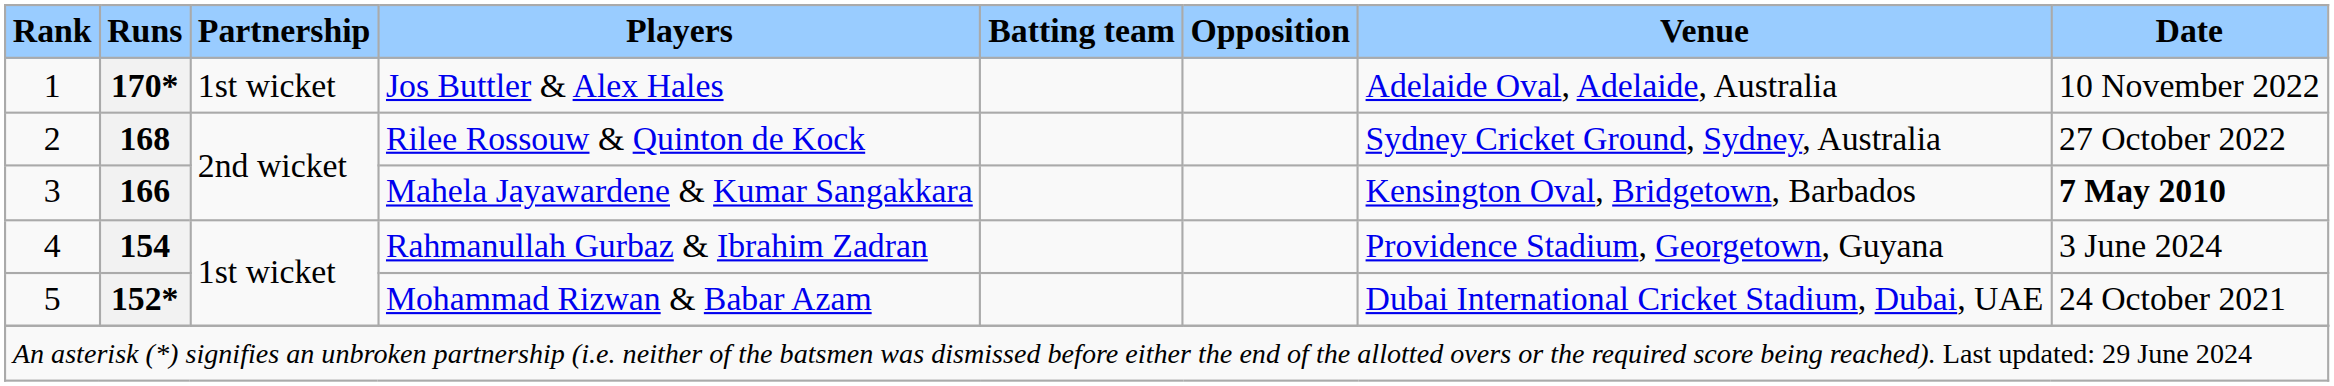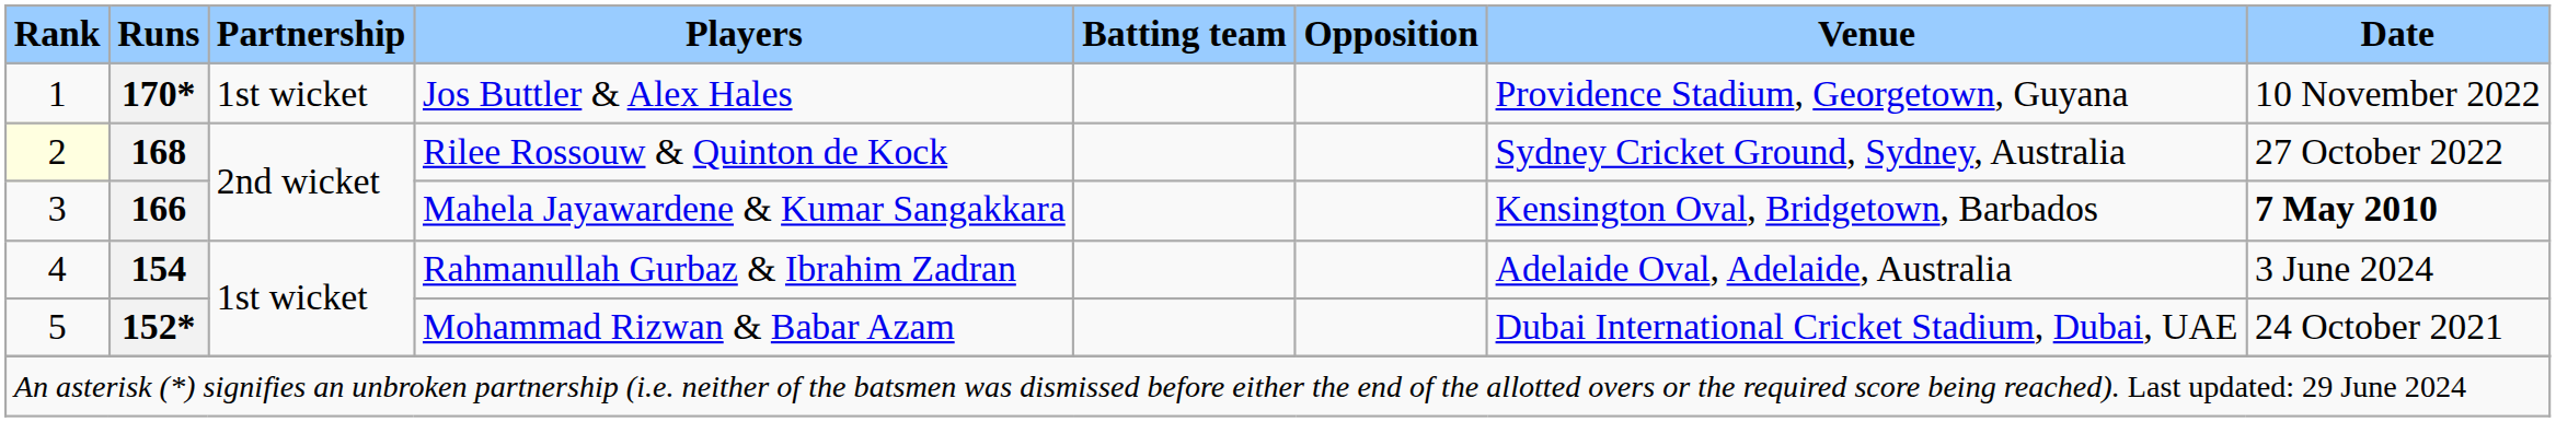 <table class="wikitable sortable">
 <tr style="background:#9cf;">
 <th scope="col" style="background:#9cf;">Rank</th>
 <th scope="col" style="background:#9cf;">Runs</th>
 <th scope="col" style="background:#9cf;">Partnership</th>
 <th scope="col" style="background:#9cf;">Players</th>
 <th scope="col" style="background:#9cf;">Batting team</th>
 <th scope="col" style="background:#9cf;">Opposition</th>
 <th scope="col" style="background:#9cf;">Venue</th>
 <th scope="col" style="background:#9cf;">Date</th>
 </tr>
 <tr>
 <td align=center>1</td>
 <th scope-"row">170*</th>
 <td>1st wicket</td>
 <td><a href='#'>Jos Buttler</a> & <a href='#'>Alex Hales</a></td>
 <td></td>
 <td></td>
-<td><a href='#'>Adelaide Oval</a>, <a href='#'>Adelaide</a>, Australia</td>
+<td><a href='#'>Providence Stadium</a>, <a href='#'>Georgetown</a>, Guyana</td>
 <td>10 November 2022</td>
 </tr>
 <tr>
-<td align=center>2</td>
+<td align=center style="background: lightyellow;">2</td>
 <th scope-"row">168</th>
 <td rowspan=2>2nd wicket</td>
 <td><a href='#'>Rilee Rossouw</a> & <a href='#'>Quinton de Kock</a></td>
 <td></td>
 <td></td>
 <td><a href='#'>Sydney Cricket Ground</a>, <a href='#'>Sydney</a>, Australia</td>
 <td>27 October 2022</td>
 </tr>
 <tr>
 <td align=center>3</td>
 <th scope-"row">166</th>
 <td><a href='#'>Mahela Jayawardene</a> & <a href='#'>Kumar Sangakkara</a></td>
 <td></td>
 <td></td>
 <td><a href='#'>Kensington Oval</a>, <a href='#'>Bridgetown</a>, Barbados</td>
 <td><strong>7 May 2010</strong></td>
 </tr>
 <tr>
 <td align=center>4</td>
 <th scope-"row">154</th>
 <td rowspan=2>1st wicket</td>
 <td><a href='#'>Rahmanullah Gurbaz</a> & <a href='#'>Ibrahim Zadran</a></td>
 <td></td>
 <td></td>
-<td><a href='#'>Providence Stadium</a>, <a href='#'>Georgetown</a>, Guyana</td>
+<td><a href='#'>Adelaide Oval</a>, <a href='#'>Adelaide</a>, Australia</td>
 <td>3 June 2024</td>
 </tr>
 <tr>
 <td align=center>5</td>
 <th scope-"row">152*</th>
 <td><a href='#'>Mohammad Rizwan</a> & <a href='#'>Babar Azam</a></td>
 <td></td>
 <td></td>
 <td><a href='#'>Dubai International Cricket Stadium</a>, <a href='#'>Dubai</a>, UAE</td>
 <td>24 October 2021</td>
 </tr>
 <tr>
 </tr>
 <tr class="sortbottom">
 <td scope="row" colspan=8><small><em>An asterisk (*) signifies an unbroken partnership (i.e. neither of the batsmen was dismissed before either the end of the allotted overs or the required score being reached).</em> Last updated: 29 June 2024</small></td>
 </tr>
 </table>
